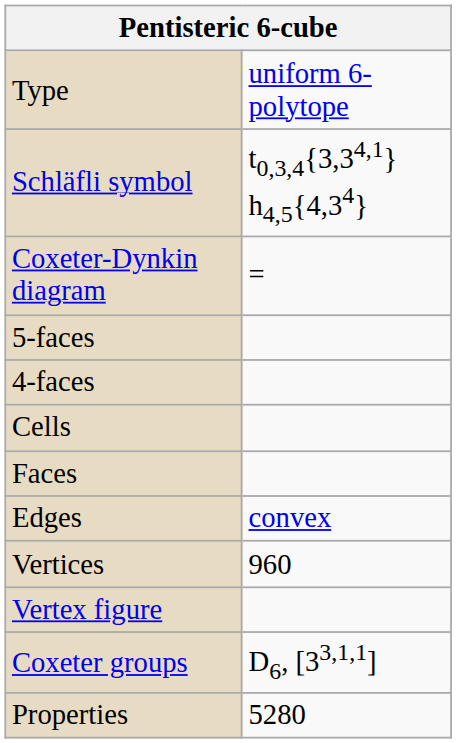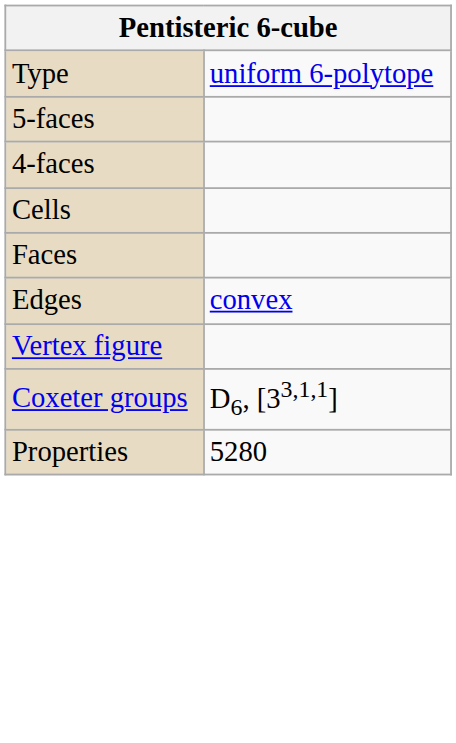 <table class="wikitable" align="right" style="margin-left:10px" width="250">
 <tr>
 <th bgcolor=#e7dcc3 colspan=2>Pentisteric 6-cube</th>
 </tr>
 <tr>
 <td bgcolor=#e7dcc3>Type</td>
 <td><a href='#'>uniform 6-polytope</a></td>
-</tr>
-<tr>
-<td bgcolor=#e7dcc3><a href='#'>Schläfli symbol</a></td>
-<td>t<sub>0,3,4</sub>{3,3<sup>4,1</sup>}<br>h<sub>4,5</sub>{4,3<sup>4</sup>}</td>
-</tr>
-<tr>
-<td bgcolor=#e7dcc3><a href='#'>Coxeter-Dynkin diagram</a></td>
-<td> = </td>
 </tr>
 <tr>
 <td bgcolor=#e7dcc3>5-faces</td>
 <td></td>
 </tr>
 <tr>
 <td bgcolor=#e7dcc3>4-faces</td>
 <td></td>
 </tr>
 <tr>
 <td bgcolor=#e7dcc3>Cells</td>
 <td></td>
 </tr>
 <tr>
 <td bgcolor=#e7dcc3>Faces</td>
 <td></td>
 </tr>
 <tr>
 <td bgcolor=#e7dcc3>Edges</td>
 <td><a href='#'>convex</a></td>
 </tr>
 <tr>
-<td bgcolor=#e7dcc3>Vertices</td>
-<td>960</td>
-</tr>
-<tr>
 <td bgcolor=#e7dcc3><a href='#'>Vertex figure</a></td>
 <td></td>
 </tr>
 <tr>
 <td bgcolor=#e7dcc3><a href='#'>Coxeter groups</a></td>
 <td>D<sub>6</sub>, [3<sup>3,1,1</sup>]</td>
 </tr>
 <tr>
 <td bgcolor=#e7dcc3>Properties</td>
 <td>5280</td>
 </tr>
 </table>
